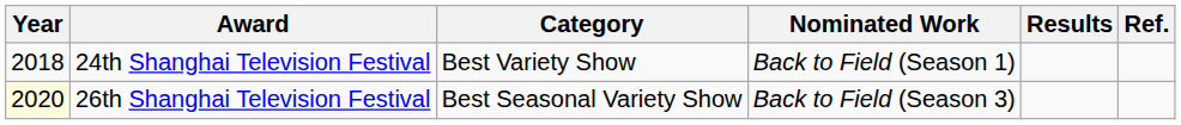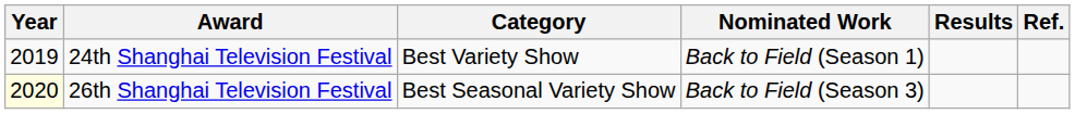 <table class="wikitable">
 <tr>
 <th>Year</th>
 <th>Award</th>
 <th>Category</th>
 <th>Nominated Work</th>
 <th>Results</th>
 <th>Ref.</th>
 </tr>
 <tr>
-<td>2018</td>
+<td>2019</td>
 <td>24th <a href='#'>Shanghai Television Festival</a></td>
 <td>Best Variety Show</td>
 <td><em>Back to Field</em> (Season 1)</td>
 <td></td>
 <td></td>
 </tr>
 <tr>
 <td style="background: lightyellow;">2020</td>
 <td>26th <a href='#'>Shanghai Television Festival</a></td>
 <td>Best Seasonal Variety Show</td>
 <td><em>Back to Field</em> (Season 3)</td>
 <td></td>
 <td></td>
 </tr>
 </table>
